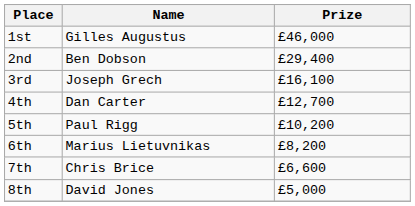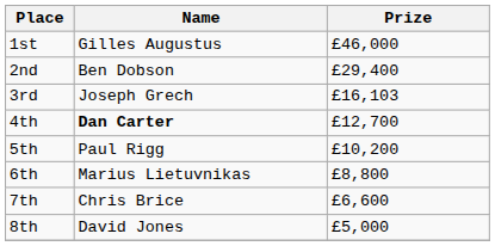 <table class="wikitable">
 <tr>
 <th width="50">Place</th>
 <th width="200">Name</th>
 <th width="125">Prize</th>
 </tr>
 <tr>
 <td>1st</td>
 <td> Gilles Augustus</td>
 <td>£46,000</td>
 </tr>
 <tr>
 <td>2nd</td>
 <td> Ben Dobson</td>
 <td>£29,400</td>
 </tr>
 <tr>
 <td>3rd</td>
 <td> Joseph Grech</td>
-<td>£16,100</td>
+<td>£16,103</td>
 </tr>
 <tr>
 <td>4th</td>
-<td> Dan Carter</td>
+<td><strong> Dan Carter</strong></td>
 <td>£12,700</td>
 </tr>
 <tr>
 <td>5th</td>
 <td> Paul Rigg</td>
 <td>£10,200</td>
 </tr>
 <tr>
 <td>6th</td>
 <td> Marius Lietuvnikas</td>
-<td>£8,200</td>
+<td>£8,800</td>
 </tr>
 <tr>
 <td>7th</td>
 <td> Chris Brice</td>
 <td>£6,600</td>
 </tr>
 <tr>
 <td>8th</td>
 <td> David Jones</td>
 <td>£5,000</td>
 </tr>
 <tr>
 </tr>
 </table>
